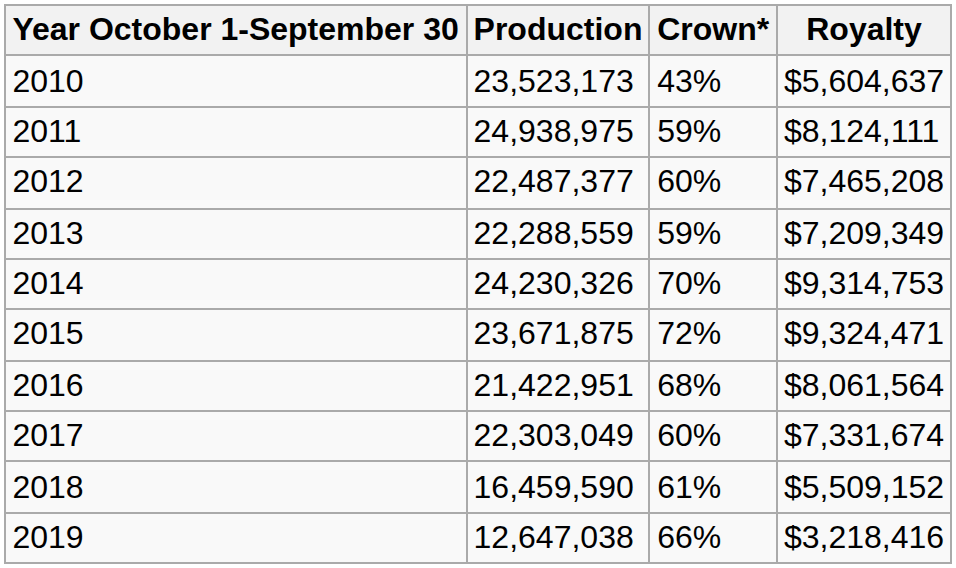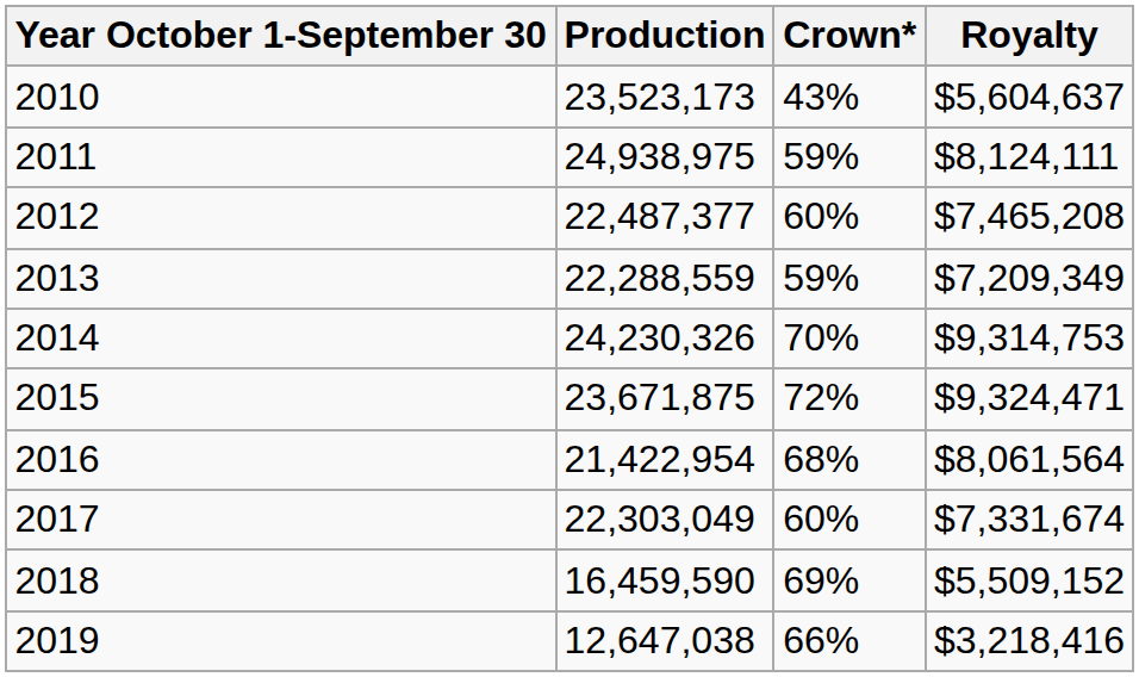 <table class="wikitable">
 <tr>
 <th>Year October 1-September 30</th>
 <th>Production</th>
 <th>Crown*</th>
 <th>Royalty</th>
 </tr>
 <tr>
 <td>2010</td>
 <td>23,523,173</td>
 <td>43%</td>
 <td>$5,604,637</td>
 </tr>
 <tr>
 <td>2011</td>
 <td>24,938,975</td>
 <td>59%</td>
 <td>$8,124,111</td>
 </tr>
 <tr>
 <td>2012</td>
 <td>22,487,377</td>
 <td>60%</td>
 <td>$7,465,208</td>
 </tr>
 <tr>
 <td>2013</td>
 <td>22,288,559</td>
 <td>59%</td>
 <td>$7,209,349</td>
 </tr>
 <tr>
 <td>2014</td>
 <td>24,230,326</td>
 <td>70%</td>
 <td>$9,314,753</td>
 </tr>
 <tr>
 <td>2015</td>
 <td>23,671,875</td>
 <td>72%</td>
 <td>$9,324,471</td>
 </tr>
 <tr>
 <td>2016</td>
-<td>21,422,951</td>
+<td>21,422,954</td>
 <td>68%</td>
 <td>$8,061,564</td>
 </tr>
 <tr>
 <td>2017</td>
 <td>22,303,049</td>
 <td>60%</td>
 <td>$7,331,674</td>
 </tr>
 <tr>
 <td>2018</td>
 <td>16,459,590</td>
-<td>61%</td>
+<td>69%</td>
 <td>$5,509,152</td>
 </tr>
 <tr>
 <td>2019</td>
 <td>12,647,038</td>
 <td>66%</td>
 <td>$3,218,416</td>
 </tr>
 </table>
